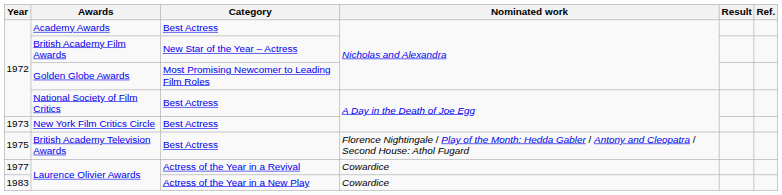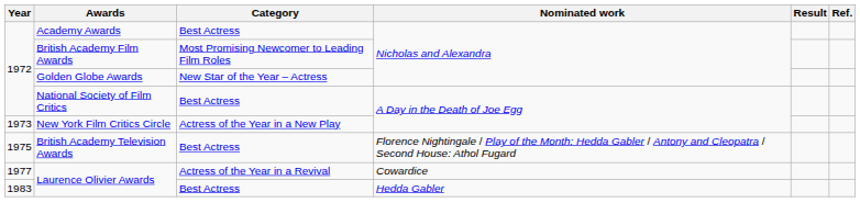 <table class="wikitable">
 <tr>
 <th>Year</th>
 <th>Awards</th>
 <th>Category</th>
 <th>Nominated work</th>
 <th>Result</th>
 <th>Ref.</th>
 </tr>
 <tr>
 <td rowspan="4">1972</td>
 <td><a href='#'>Academy Awards</a></td>
 <td><a href='#'>Best Actress</a></td>
 <td rowspan="3"><a href='#'><em>Nicholas and Alexandra</em></a></td>
 <td></td>
 <td></td>
 </tr>
 <tr>
 <td><a href='#'>British Academy Film Awards</a></td>
-<td><a href='#'>New Star of the Year – Actress</a></td>
+<td><a href='#'>Most Promising Newcomer to Leading Film Roles</a></td>
 <td></td>
 <td></td>
 </tr>
 <tr>
 <td><a href='#'>Golden Globe Awards</a></td>
-<td><a href='#'>Most Promising Newcomer to Leading Film Roles</a></td>
+<td><a href='#'>New Star of the Year – Actress</a></td>
 <td></td>
 <td></td>
 </tr>
 <tr>
 <td><a href='#'>National Society of Film Critics</a></td>
 <td><a href='#'>Best Actress</a></td>
 <td rowspan="2"><a href='#'><em>A Day in the Death of Joe Egg</em></a></td>
 <td></td>
 <td></td>
 </tr>
 <tr>
 <td>1973</td>
 <td><a href='#'>New York Film Critics Circle</a></td>
-<td><a href='#'>Best Actress</a></td>
+<td><a href='#'>Actress of the Year in a New Play</a></td>
 <td></td>
 <td></td>
 </tr>
 <tr>
 <td>1975</td>
 <td><a href='#'>British Academy Television Awards</a></td>
 <td><a href='#'>Best Actress</a></td>
 <td><em>Florence Nightingale</em> / <a href='#'><em>Play of the Month: Hedda Gabler</em></a> / <a href='#'><em>Antony and Cleopatra</em></a> / <em>Second House: Athol Fugard</em></td>
 <td></td>
 <td></td>
 </tr>
 <tr>
 <td>1977</td>
 <td rowspan="2"><a href='#'>Laurence Olivier Awards</a></td>
 <td><a href='#'>Actress of the Year in a Revival</a></td>
 <td><em>Cowardice</em></td>
 <td></td>
 <td></td>
 </tr>
 <tr>
 <td>1983</td>
-<td><a href='#'>Actress of the Year in a New Play</a></td>
-<td><em>Cowardice</em></td>
+<td><a href='#'>Best Actress</a></td>
+<td><a href='#'><em>Hedda Gabler</em></a></td>
 <td></td>
 <td></td>
 </tr>
 </table>
